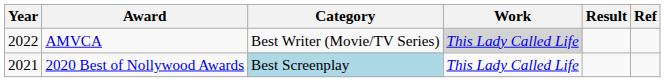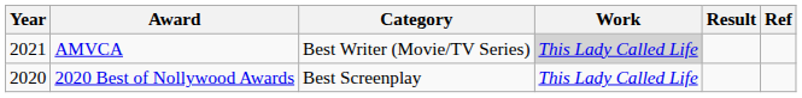 <table class="wikitable plainrowheaders sortable">
 <tr>
 <th>Year</th>
 <th>Award</th>
 <th>Category</th>
 <th>Work</th>
 <th>Result</th>
 <th>Ref</th>
 </tr>
 <tr>
-<td>2022</td>
+<td>2021</td>
 <td><a href='#'>AMVCA</a></td>
 <td>Best Writer (Movie/TV Series)</td>
 <td style="background: lightgrey;"><em><a href='#'>This Lady Called Life</a></em></td>
 <td></td>
 <td></td>
 </tr>
 <tr>
-<td>2021</td>
+<td>2020</td>
 <td><a href='#'>2020 Best of Nollywood Awards</a></td>
-<td style="background: lightblue;">Best Screenplay</td>
+<td>Best Screenplay</td>
 <td><em><a href='#'>This Lady Called Life</a></em></td>
 <td></td>
 <td></td>
 </tr>
 </table>
